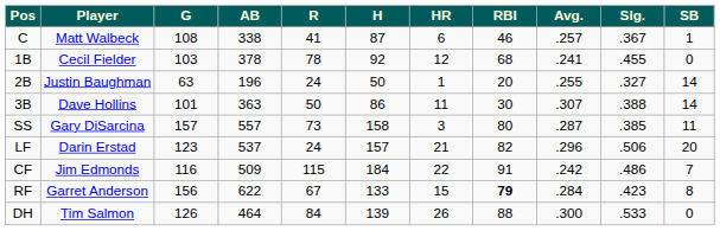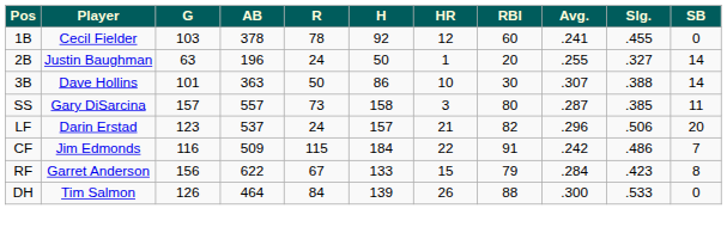 <table class="wikitable sortable">
 <tr>
 <th style=" background:#005c5c; color:#FFFDDD;" width="5%">Pos</th>
 <th style=" background:#005c5c; color:#FFFDDD;" width="16%">Player</th>
 <th style=" background:#005c5c; color:#FFFDDD;" width="9%">G</th>
 <th style=" background:#005c5c; color:#FFFDDD;" width="9%">AB</th>
 <th style=" background:#005c5c; color:#FFFDDD;" width="9%">R</th>
 <th style=" background:#005c5c; color:#FFFDDD;" width="9%">H</th>
 <th style=" background:#005c5c; color:#FFFDDD;" width="9%">HR</th>
 <th style=" background:#005c5c; color:#FFFDDD;" width="9%">RBI</th>
 <th style=" background:#005c5c; color:#FFFDDD;" width="9%">Avg.</th>
 <th style=" background:#005c5c; color:#FFFDDD;" width="9%">Slg.</th>
 <th style=" background:#005c5c; color:#FFFDDD;" width="9%">SB</th>
 </tr>
 <tr align="center">
-<td>C</td>
-<td><a href='#'>Matt Walbeck</a></td>
-<td>108</td>
-<td>338</td>
-<td>41</td>
-<td>87</td>
-<td>6</td>
-<td>46</td>
-<td>.257</td>
-<td>.367</td>
-<td>1</td>
-</tr>
-<tr align="center">
 <td>1B</td>
 <td><a href='#'>Cecil Fielder</a></td>
 <td>103</td>
 <td>378</td>
 <td>78</td>
 <td>92</td>
 <td>12</td>
-<td>68</td>
+<td>60</td>
 <td>.241</td>
 <td>.455</td>
 <td>0</td>
 </tr>
 <tr align="center">
 <td>2B</td>
 <td><a href='#'>Justin Baughman</a></td>
 <td>63</td>
 <td>196</td>
 <td>24</td>
 <td>50</td>
 <td>1</td>
 <td>20</td>
 <td>.255</td>
 <td>.327</td>
 <td>14</td>
 </tr>
 <tr align="center">
 <td>3B</td>
 <td><a href='#'>Dave Hollins</a></td>
 <td>101</td>
 <td>363</td>
 <td>50</td>
 <td>86</td>
-<td>11</td>
+<td>10</td>
 <td>30</td>
 <td>.307</td>
 <td>.388</td>
 <td>14</td>
 </tr>
 <tr align="center">
 <td>SS</td>
 <td><a href='#'>Gary DiSarcina</a></td>
 <td>157</td>
 <td>557</td>
 <td>73</td>
 <td>158</td>
 <td>3</td>
 <td>80</td>
 <td>.287</td>
 <td>.385</td>
 <td>11</td>
 </tr>
 <tr align="center">
 <td>LF</td>
 <td><a href='#'>Darin Erstad</a></td>
 <td>123</td>
 <td>537</td>
 <td>24</td>
 <td>157</td>
 <td>21</td>
 <td>82</td>
 <td>.296</td>
 <td>.506</td>
 <td>20</td>
 </tr>
 <tr align="center">
 <td>CF</td>
 <td><a href='#'>Jim Edmonds</a></td>
 <td>116</td>
 <td>509</td>
 <td>115</td>
 <td>184</td>
 <td>22</td>
 <td>91</td>
 <td>.242</td>
 <td>.486</td>
 <td>7</td>
 </tr>
 <tr align="center">
 <td>RF</td>
 <td><a href='#'>Garret Anderson</a></td>
 <td>156</td>
 <td>622</td>
 <td>67</td>
 <td>133</td>
 <td>15</td>
-<td><strong>79</strong></td>
+<td>79</td>
 <td>.284</td>
 <td>.423</td>
 <td>8</td>
 </tr>
 <tr align="center">
 <td>DH</td>
 <td><a href='#'>Tim Salmon</a></td>
 <td>126</td>
 <td>464</td>
 <td>84</td>
 <td>139</td>
 <td>26</td>
 <td>88</td>
 <td>.300</td>
 <td>.533</td>
 <td>0</td>
 </tr>
 </table>
